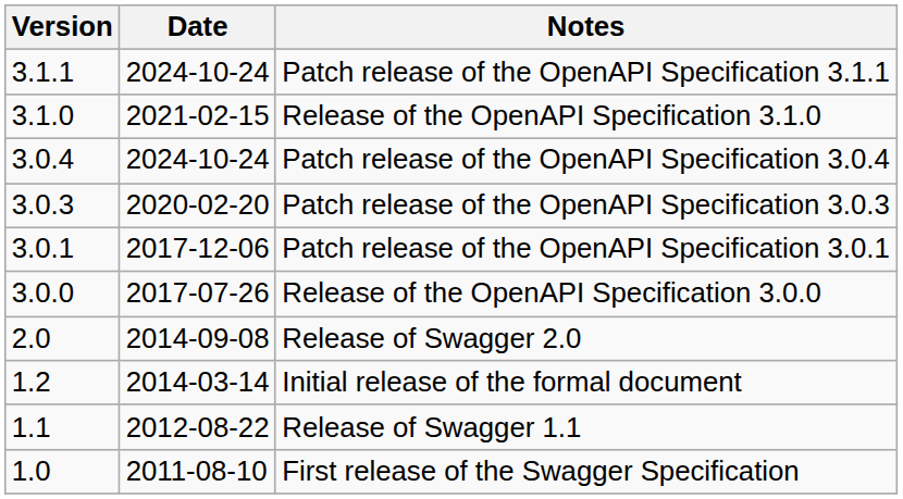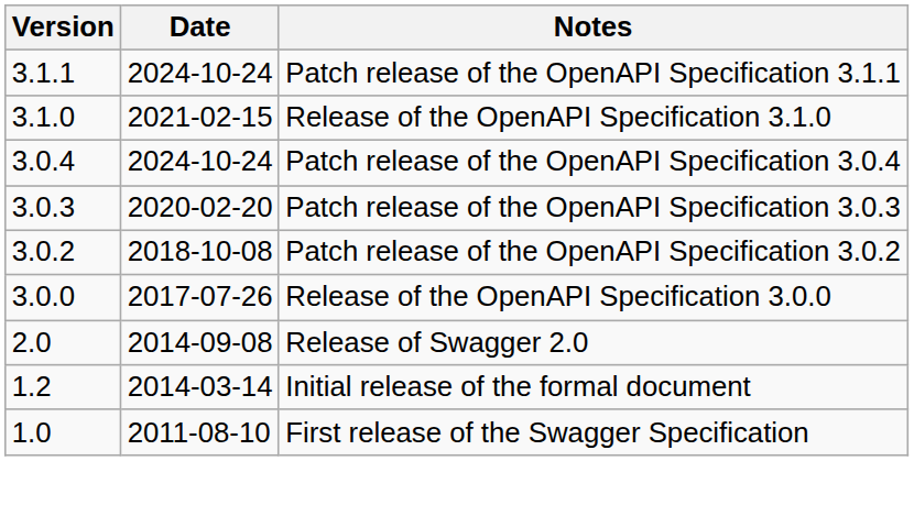 <table class="wikitable">
 <tr>
 <th>Version</th>
 <th>Date</th>
 <th>Notes</th>
 </tr>
 <tr>
 <td>3.1.1</td>
 <td>2024-10-24</td>
 <td>Patch release of the OpenAPI Specification 3.1.1</td>
 </tr>
 <tr>
 <td>3.1.0</td>
 <td>2021-02-15</td>
 <td>Release of the OpenAPI Specification 3.1.0</td>
 </tr>
 <tr>
 <td>3.0.4</td>
 <td>2024-10-24</td>
 <td>Patch release of the OpenAPI Specification 3.0.4</td>
 </tr>
 <tr>
 <td>3.0.3</td>
 <td>2020-02-20</td>
 <td>Patch release of the OpenAPI Specification 3.0.3</td>
 </tr>
 <tr>
-<td>3.0.1</td>
-<td>2017-12-06</td>
-<td>Patch release of the OpenAPI Specification 3.0.1</td>
+<td>3.0.2</td>
+<td>2018-10-08</td>
+<td>Patch release of the OpenAPI Specification 3.0.2</td>
 </tr>
 <tr>
 <td>3.0.0</td>
 <td>2017-07-26</td>
 <td>Release of the OpenAPI Specification 3.0.0</td>
 </tr>
 <tr>
 <td>2.0</td>
 <td>2014-09-08</td>
 <td>Release of Swagger 2.0</td>
 </tr>
 <tr>
 <td>1.2</td>
 <td>2014-03-14</td>
 <td>Initial release of the formal document</td>
 </tr>
 <tr>
-<td>1.1</td>
-<td>2012-08-22</td>
-<td>Release of Swagger 1.1</td>
-</tr>
-<tr>
 <td>1.0</td>
 <td>2011-08-10</td>
 <td>First release of the Swagger Specification</td>
 </tr>
 </table>
